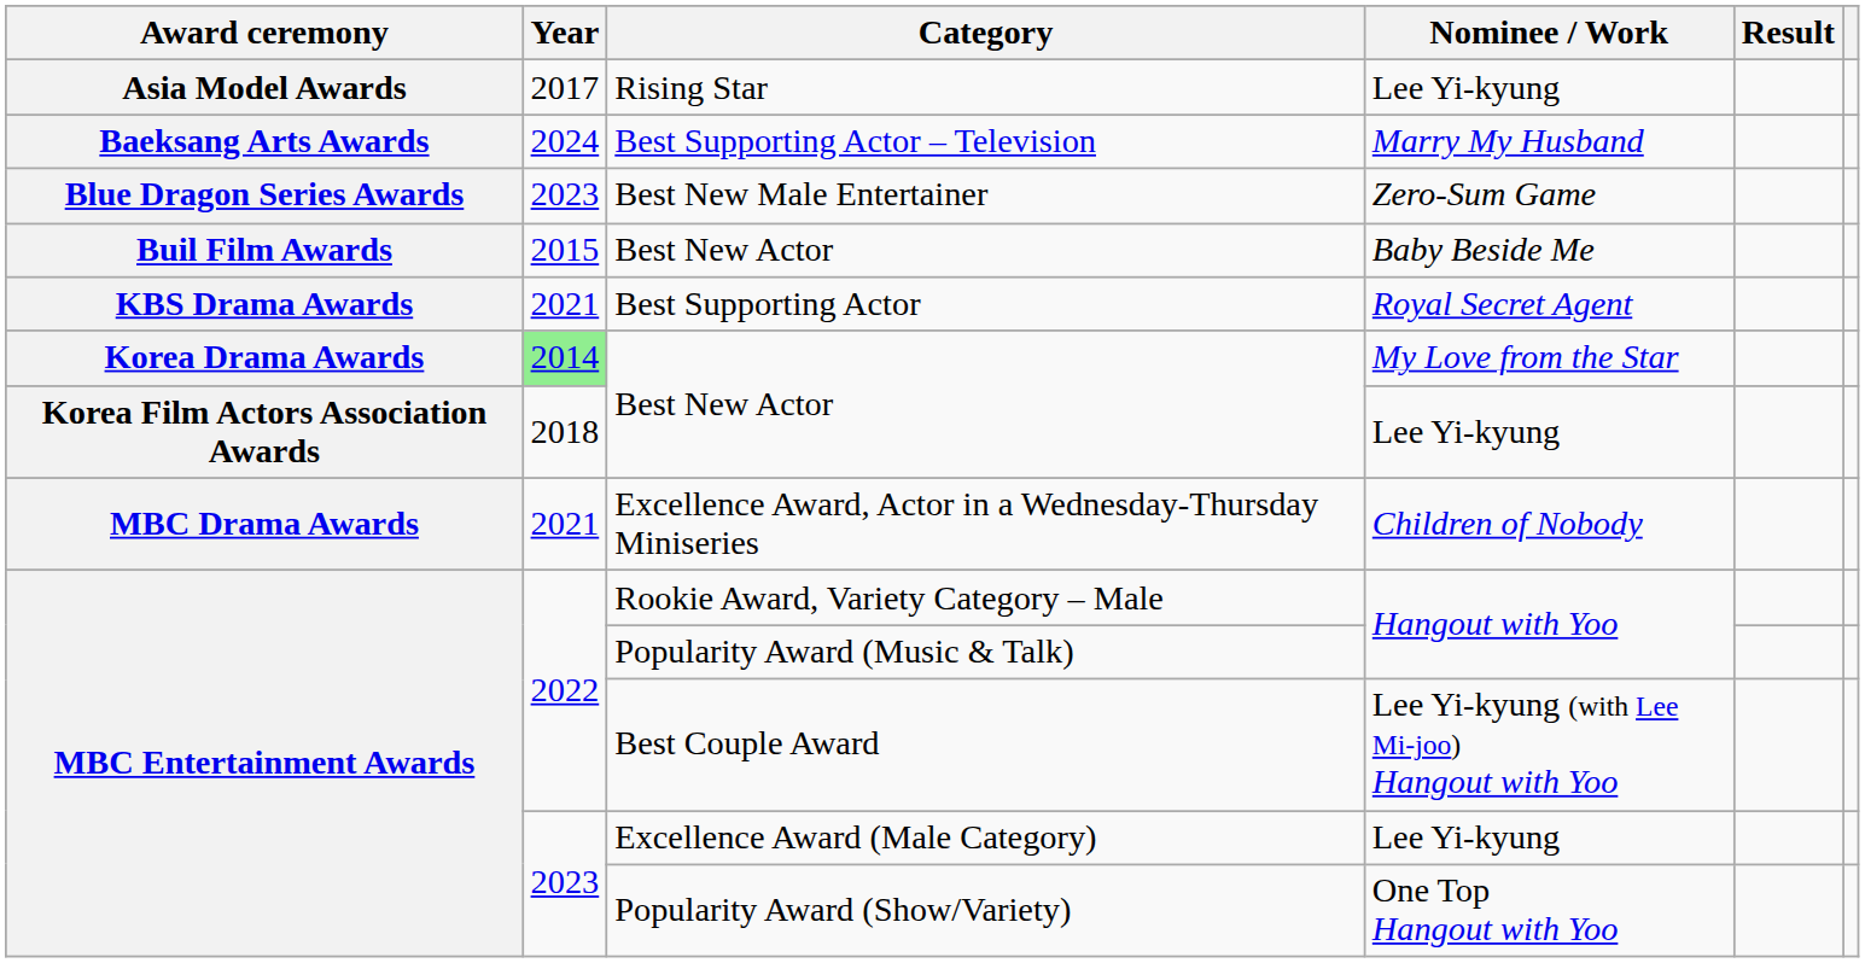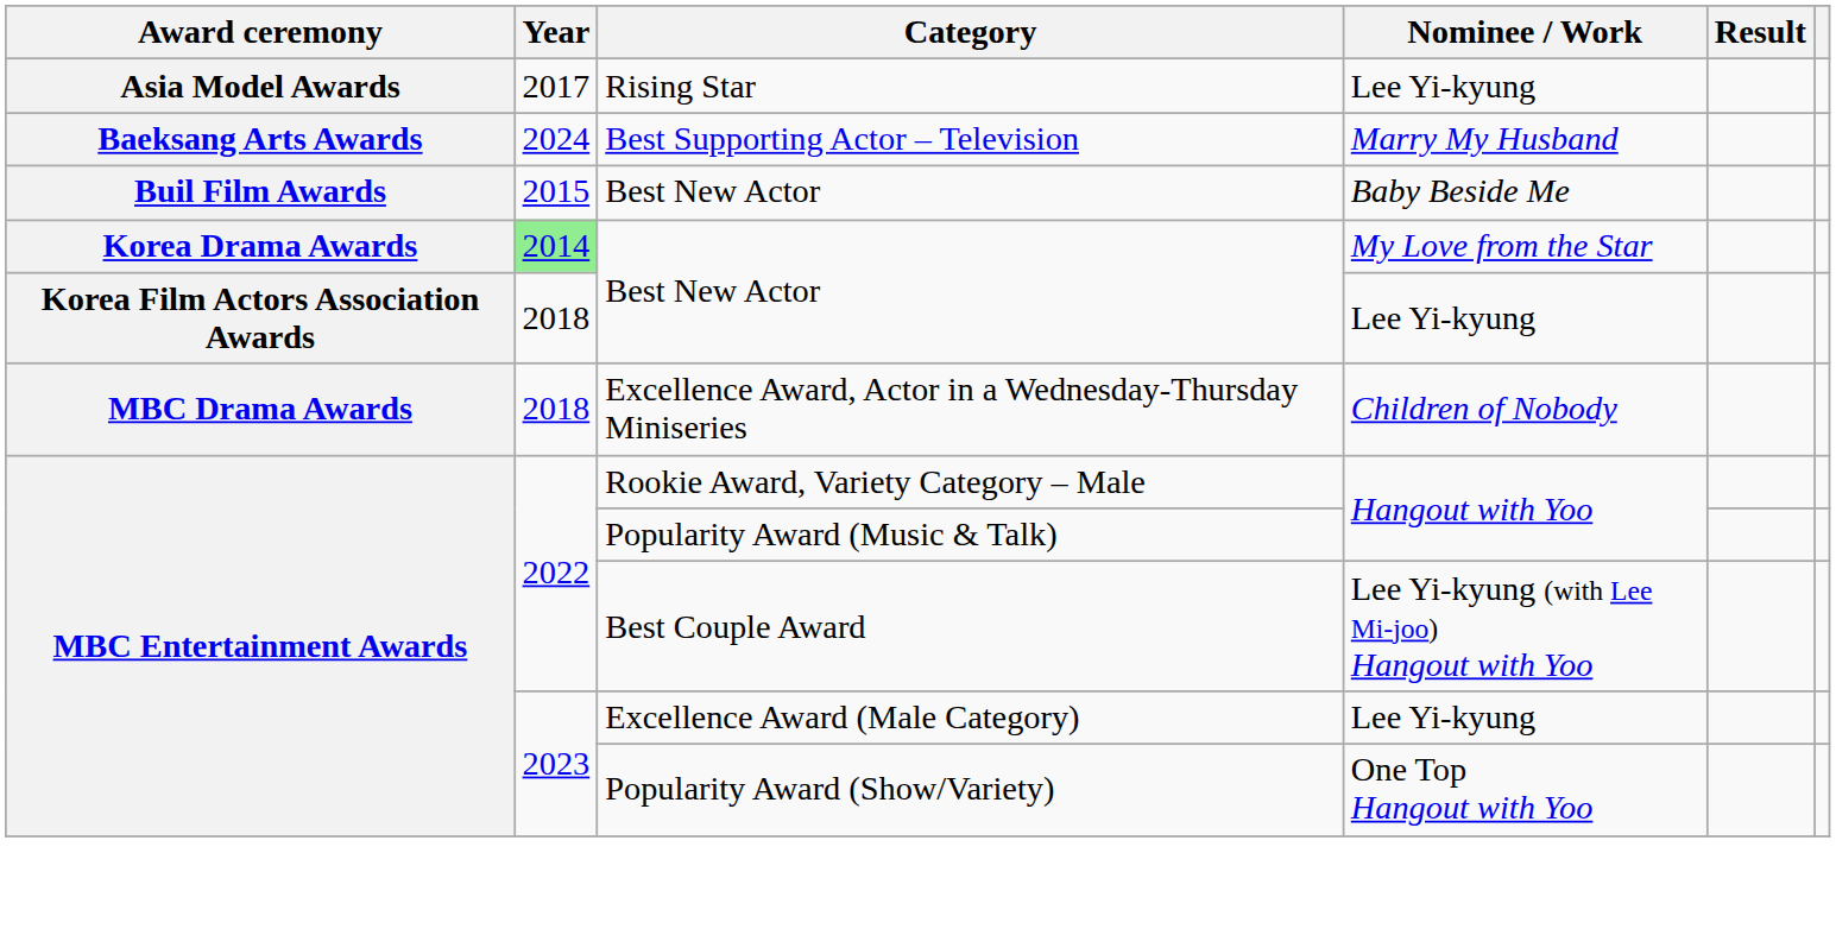 <table class="wikitable plainrowheaders sortable">
 <tr>
 <th scope="col">Award ceremony</th>
 <th scope="col">Year</th>
 <th scope="col">Category</th>
 <th scope="col">Nominee / Work</th>
 <th scope="col">Result</th>
 <th scope="col" class="unsortable"></th>
 </tr>
 <tr>
 <th scope="row"  rowspan="1">Asia Model Awards</th>
 <td style="text-align:center" rowspan="1">2017</td>
 <td>Rising Star</td>
 <td rowspan="1">Lee Yi-kyung</td>
 <td></td>
 <td style="text-align:center"></td>
 </tr>
 <tr>
 <th scope="row"><a href='#'>Baeksang Arts Awards</a></th>
 <td style="text-align:center"><a href='#'>2024</a></td>
 <td><a href='#'>Best Supporting Actor – Television</a></td>
 <td><em><a href='#'>Marry My Husband</a></em></td>
 <td></td>
 <td style="text-align:center"></td>
 </tr>
 <tr>
-<th scope="row"><a href='#'>Blue Dragon Series Awards</a></th>
-<td style="text-align:center"><a href='#'>2023</a></td>
-<td rowspan="1">Best New Male Entertainer</td>
-<td><em>Zero-Sum Game</em></td>
-<td></td>
-<td style="text-align:center" rowspan="1"></td>
-</tr>
-<tr>
 <th scope="row"  rowspan="1"><a href='#'>Buil Film Awards</a></th>
 <td style="text-align:center" rowspan="1"><a href='#'>2015</a></td>
 <td rowspan="1">Best New Actor</td>
 <td rowspan="1"><em>Baby Beside Me</em></td>
-<td></td>
-<td style="text-align:center"></td>
-</tr>
-<tr>
-<th scope="row"  rowspan="1"><a href='#'>KBS Drama Awards</a></th>
-<td style="text-align:center" rowspan="1"><a href='#'>2021</a></td>
-<td>Best Supporting Actor</td>
-<td><em><a href='#'>Royal Secret Agent</a></em></td>
 <td></td>
 <td style="text-align:center"></td>
 </tr>
 <tr>
 <th scope="row"  rowspan="1"><a href='#'>Korea Drama Awards</a></th>
 <td style="background: lightgreen; text-align:center"><a href='#'>2014</a></td>
 <td rowspan="2">Best New Actor</td>
 <td><em><a href='#'>My Love from the Star</a></em></td>
 <td></td>
 <td></td>
 </tr>
 <tr>
 <th scope="row"  rowspan="1">Korea Film Actors Association Awards</th>
 <td style="text-align:center">2018</td>
 <td>Lee Yi-kyung</td>
 <td></td>
 <td style="text-align:center"></td>
 </tr>
 <tr>
 <th scope="row"  rowspan="1"><a href='#'>MBC Drama Awards</a></th>
-<td style="text-align:center"><a href='#'>2021</a></td>
+<td style="text-align:center"><a href='#'>2018</a></td>
 <td>Excellence Award, Actor in a Wednesday-Thursday Miniseries</td>
 <td><em><a href='#'>Children of Nobody</a></em></td>
 <td></td>
 <td></td>
 </tr>
 <tr>
 <th scope="row"  rowspan="5"><a href='#'>MBC Entertainment Awards</a></th>
 <td style="text-align:center" rowspan="3"><a href='#'>2022</a></td>
 <td>Rookie Award, Variety Category  – Male</td>
 <td rowspan="2"><em><a href='#'>Hangout with Yoo</a></em></td>
 <td></td>
 <td style="text-align:center"></td>
 </tr>
 <tr>
 <td>Popularity Award (Music & Talk)</td>
 <td></td>
 <td style="text-align:center"></td>
 </tr>
 <tr>
 <td>Best Couple Award</td>
 <td>Lee Yi-kyung <small>(with <a href='#'>Lee Mi-joo</a>)</small><br> <em><a href='#'>Hangout with Yoo</a></em></td>
 <td></td>
 <td style="text-align:center"></td>
 </tr>
 <tr>
 <td style="text-align:center" rowspan="2"><a href='#'>2023</a></td>
 <td>Excellence Award (Male Category)</td>
 <td>Lee Yi-kyung</td>
 <td></td>
 <td></td>
 </tr>
 <tr>
 <td>Popularity Award (Show/Variety)</td>
 <td>One Top <br><em><a href='#'>Hangout with Yoo</a></em></td>
 <td></td>
 <td style="text-align:center"></td>
 </tr>
 </table>
